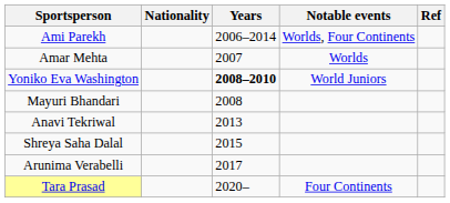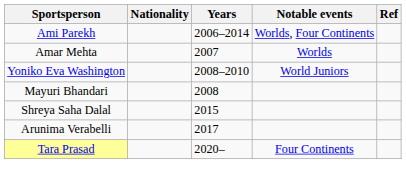 <table class="wikitable plainrowheaders sortable" style="text-align:center">
 <tr>
 <th>Sportsperson</th>
 <th>Nationality</th>
 <th>Years</th>
 <th>Notable events</th>
 <th>Ref</th>
 </tr>
 <tr>
 <td><a href='#'>Ami Parekh</a></td>
 <td align=left></td>
 <td align=left>2006–2014</td>
 <td><a href='#'>Worlds</a>, <a href='#'>Four Continents</a></td>
 <td></td>
 </tr>
 <tr>
 <td>Amar Mehta</td>
 <td align=left></td>
 <td align=left>2007</td>
 <td><a href='#'>Worlds</a></td>
 <td></td>
 </tr>
 <tr>
 <td><a href='#'>Yoniko Eva Washington</a></td>
 <td align=left></td>
-<td align=left><strong>2008–2010</strong></td>
+<td align=left>2008–2010</td>
 <td><a href='#'>World Juniors</a></td>
 <td></td>
 </tr>
 <tr>
 <td>Mayuri Bhandari</td>
 <td align=left></td>
 <td align=left>2008</td>
-<td></td>
-<td></td>
-</tr>
-<tr>
-<td>Anavi Tekriwal</td>
-<td align=left></td>
-<td align=left>2013</td>
 <td></td>
 <td></td>
 </tr>
 <tr>
 <td>Shreya Saha Dalal</td>
 <td align=left></td>
 <td align=left>2015</td>
 <td></td>
 <td></td>
 </tr>
 <tr>
 <td>Arunima Verabelli</td>
 <td align=left></td>
 <td align=left>2017</td>
 <td></td>
 <td></td>
 </tr>
 <tr>
 <td bgcolor="#ffff99"><a href='#'>Tara Prasad</a></td>
 <td align=left></td>
 <td align=left>2020–</td>
 <td><a href='#'>Four Continents</a></td>
 <td></td>
 </tr>
 </table>
